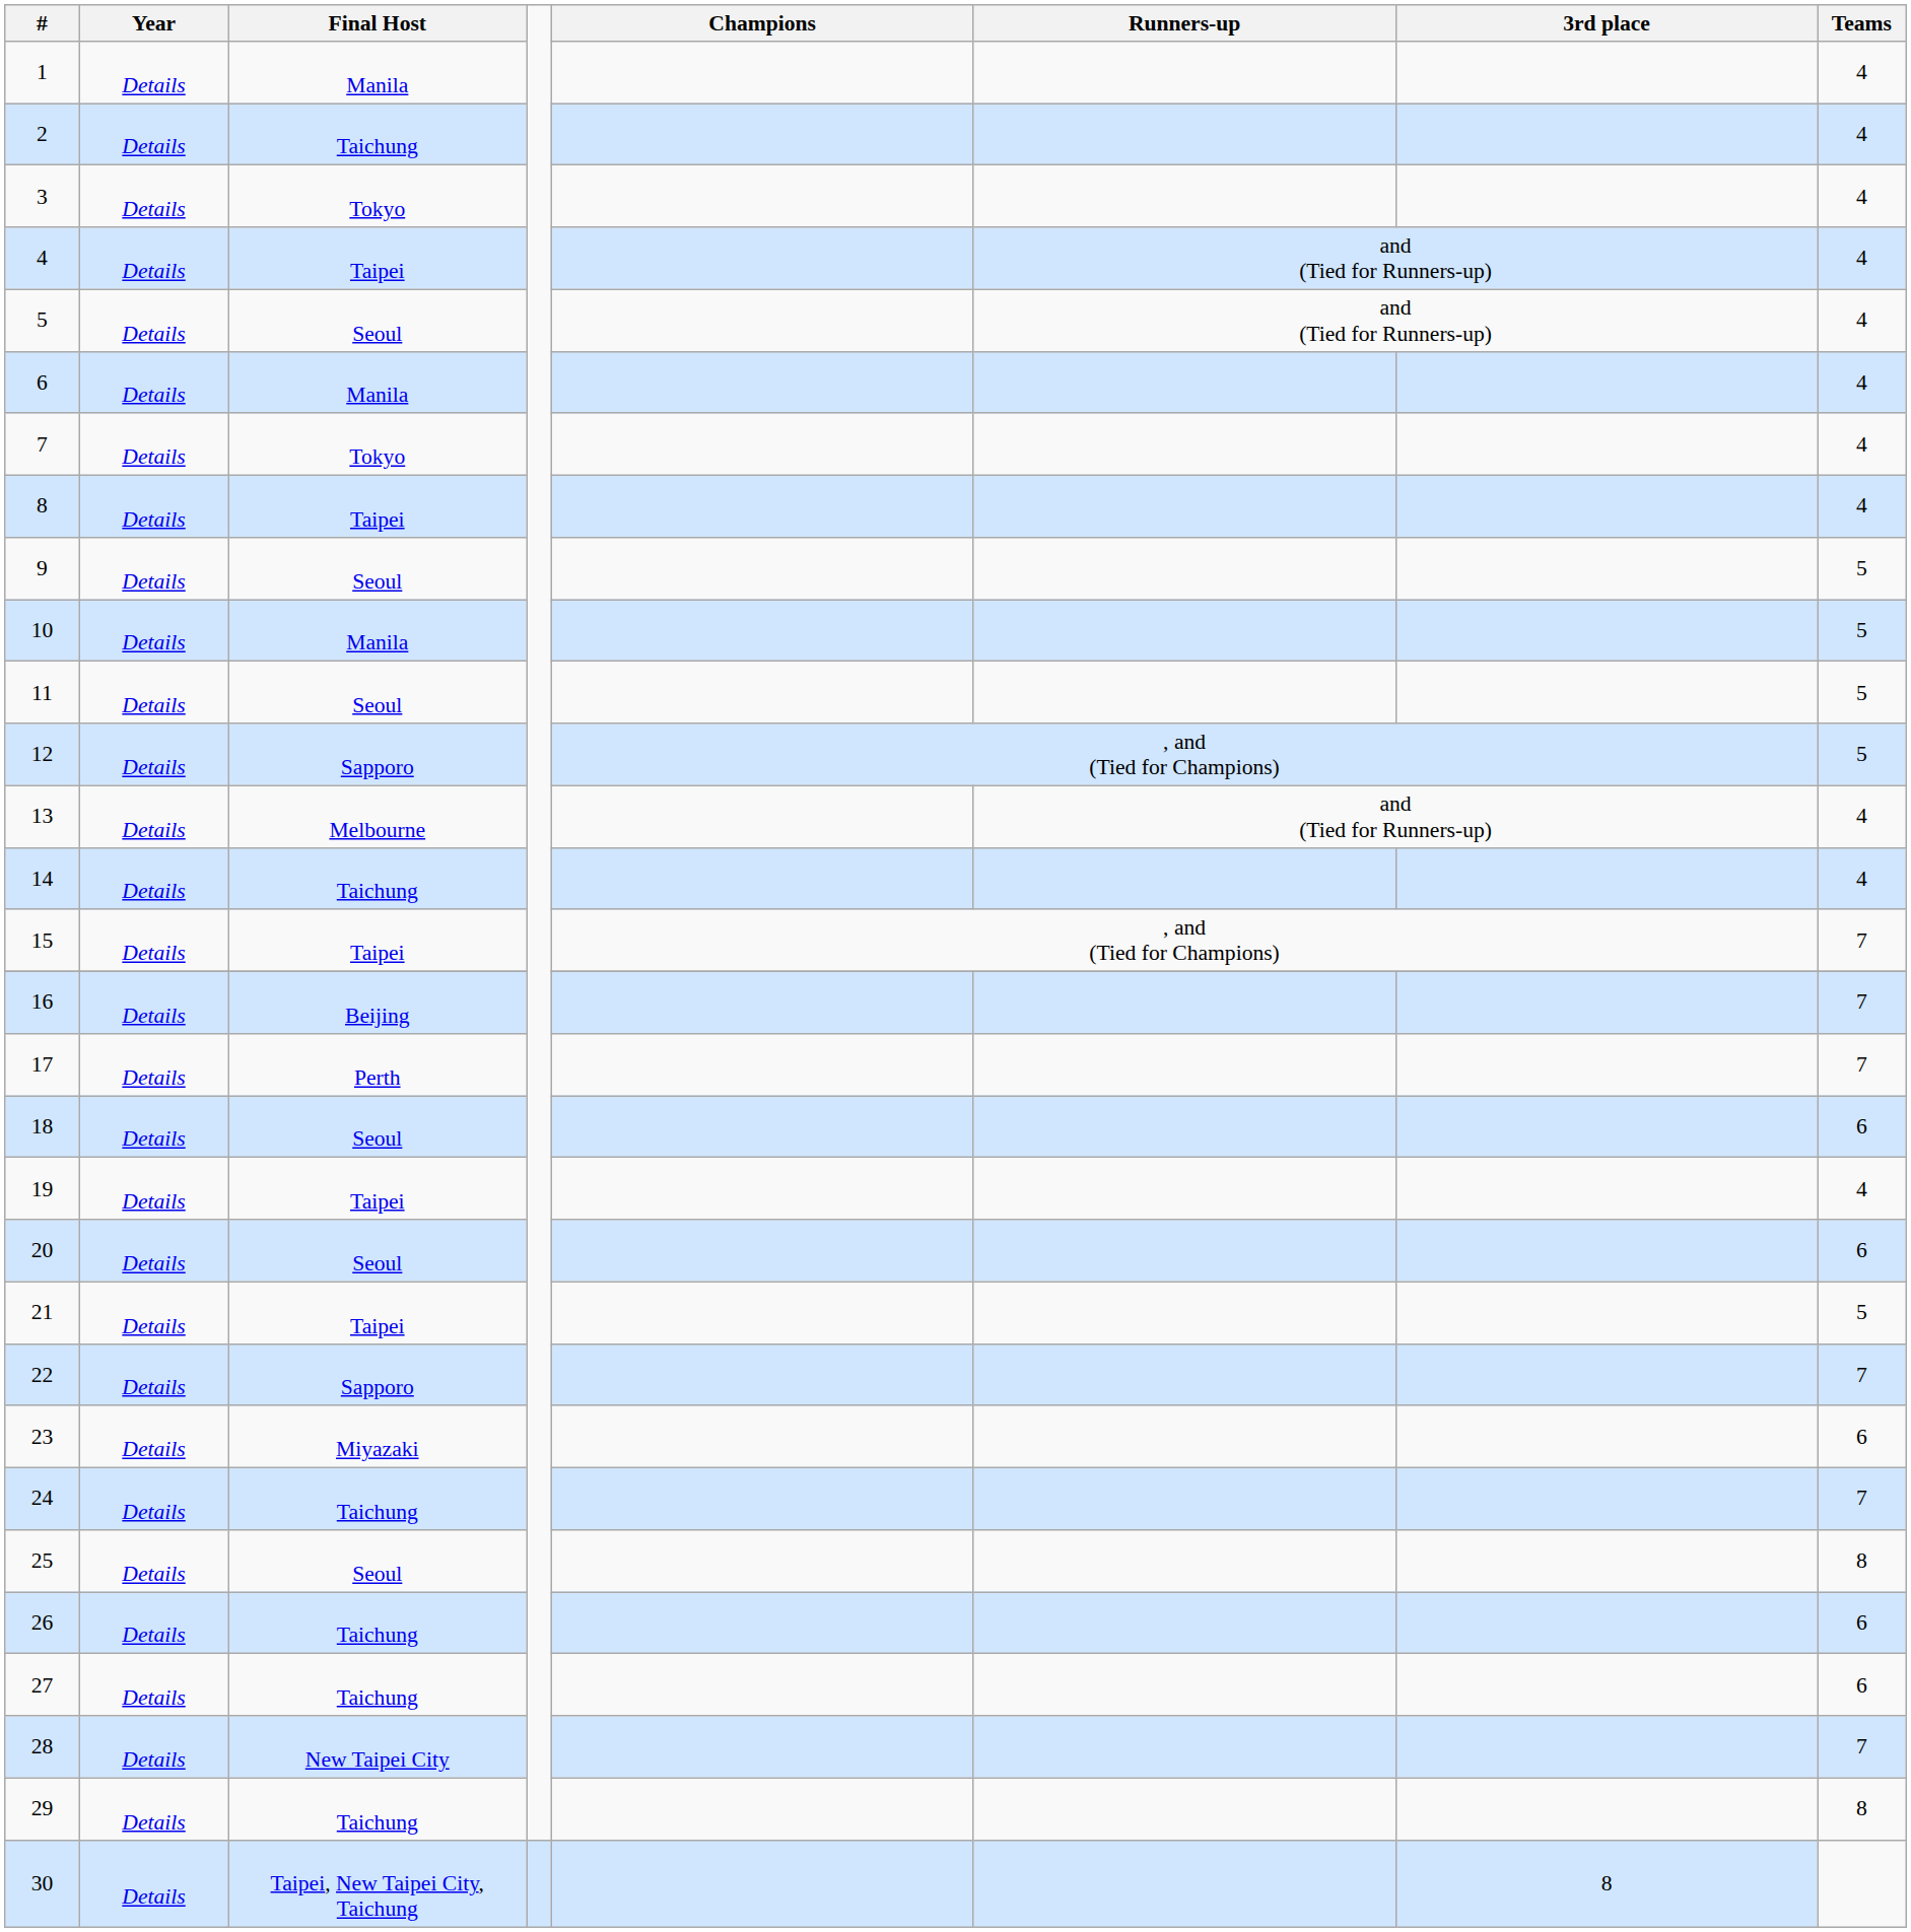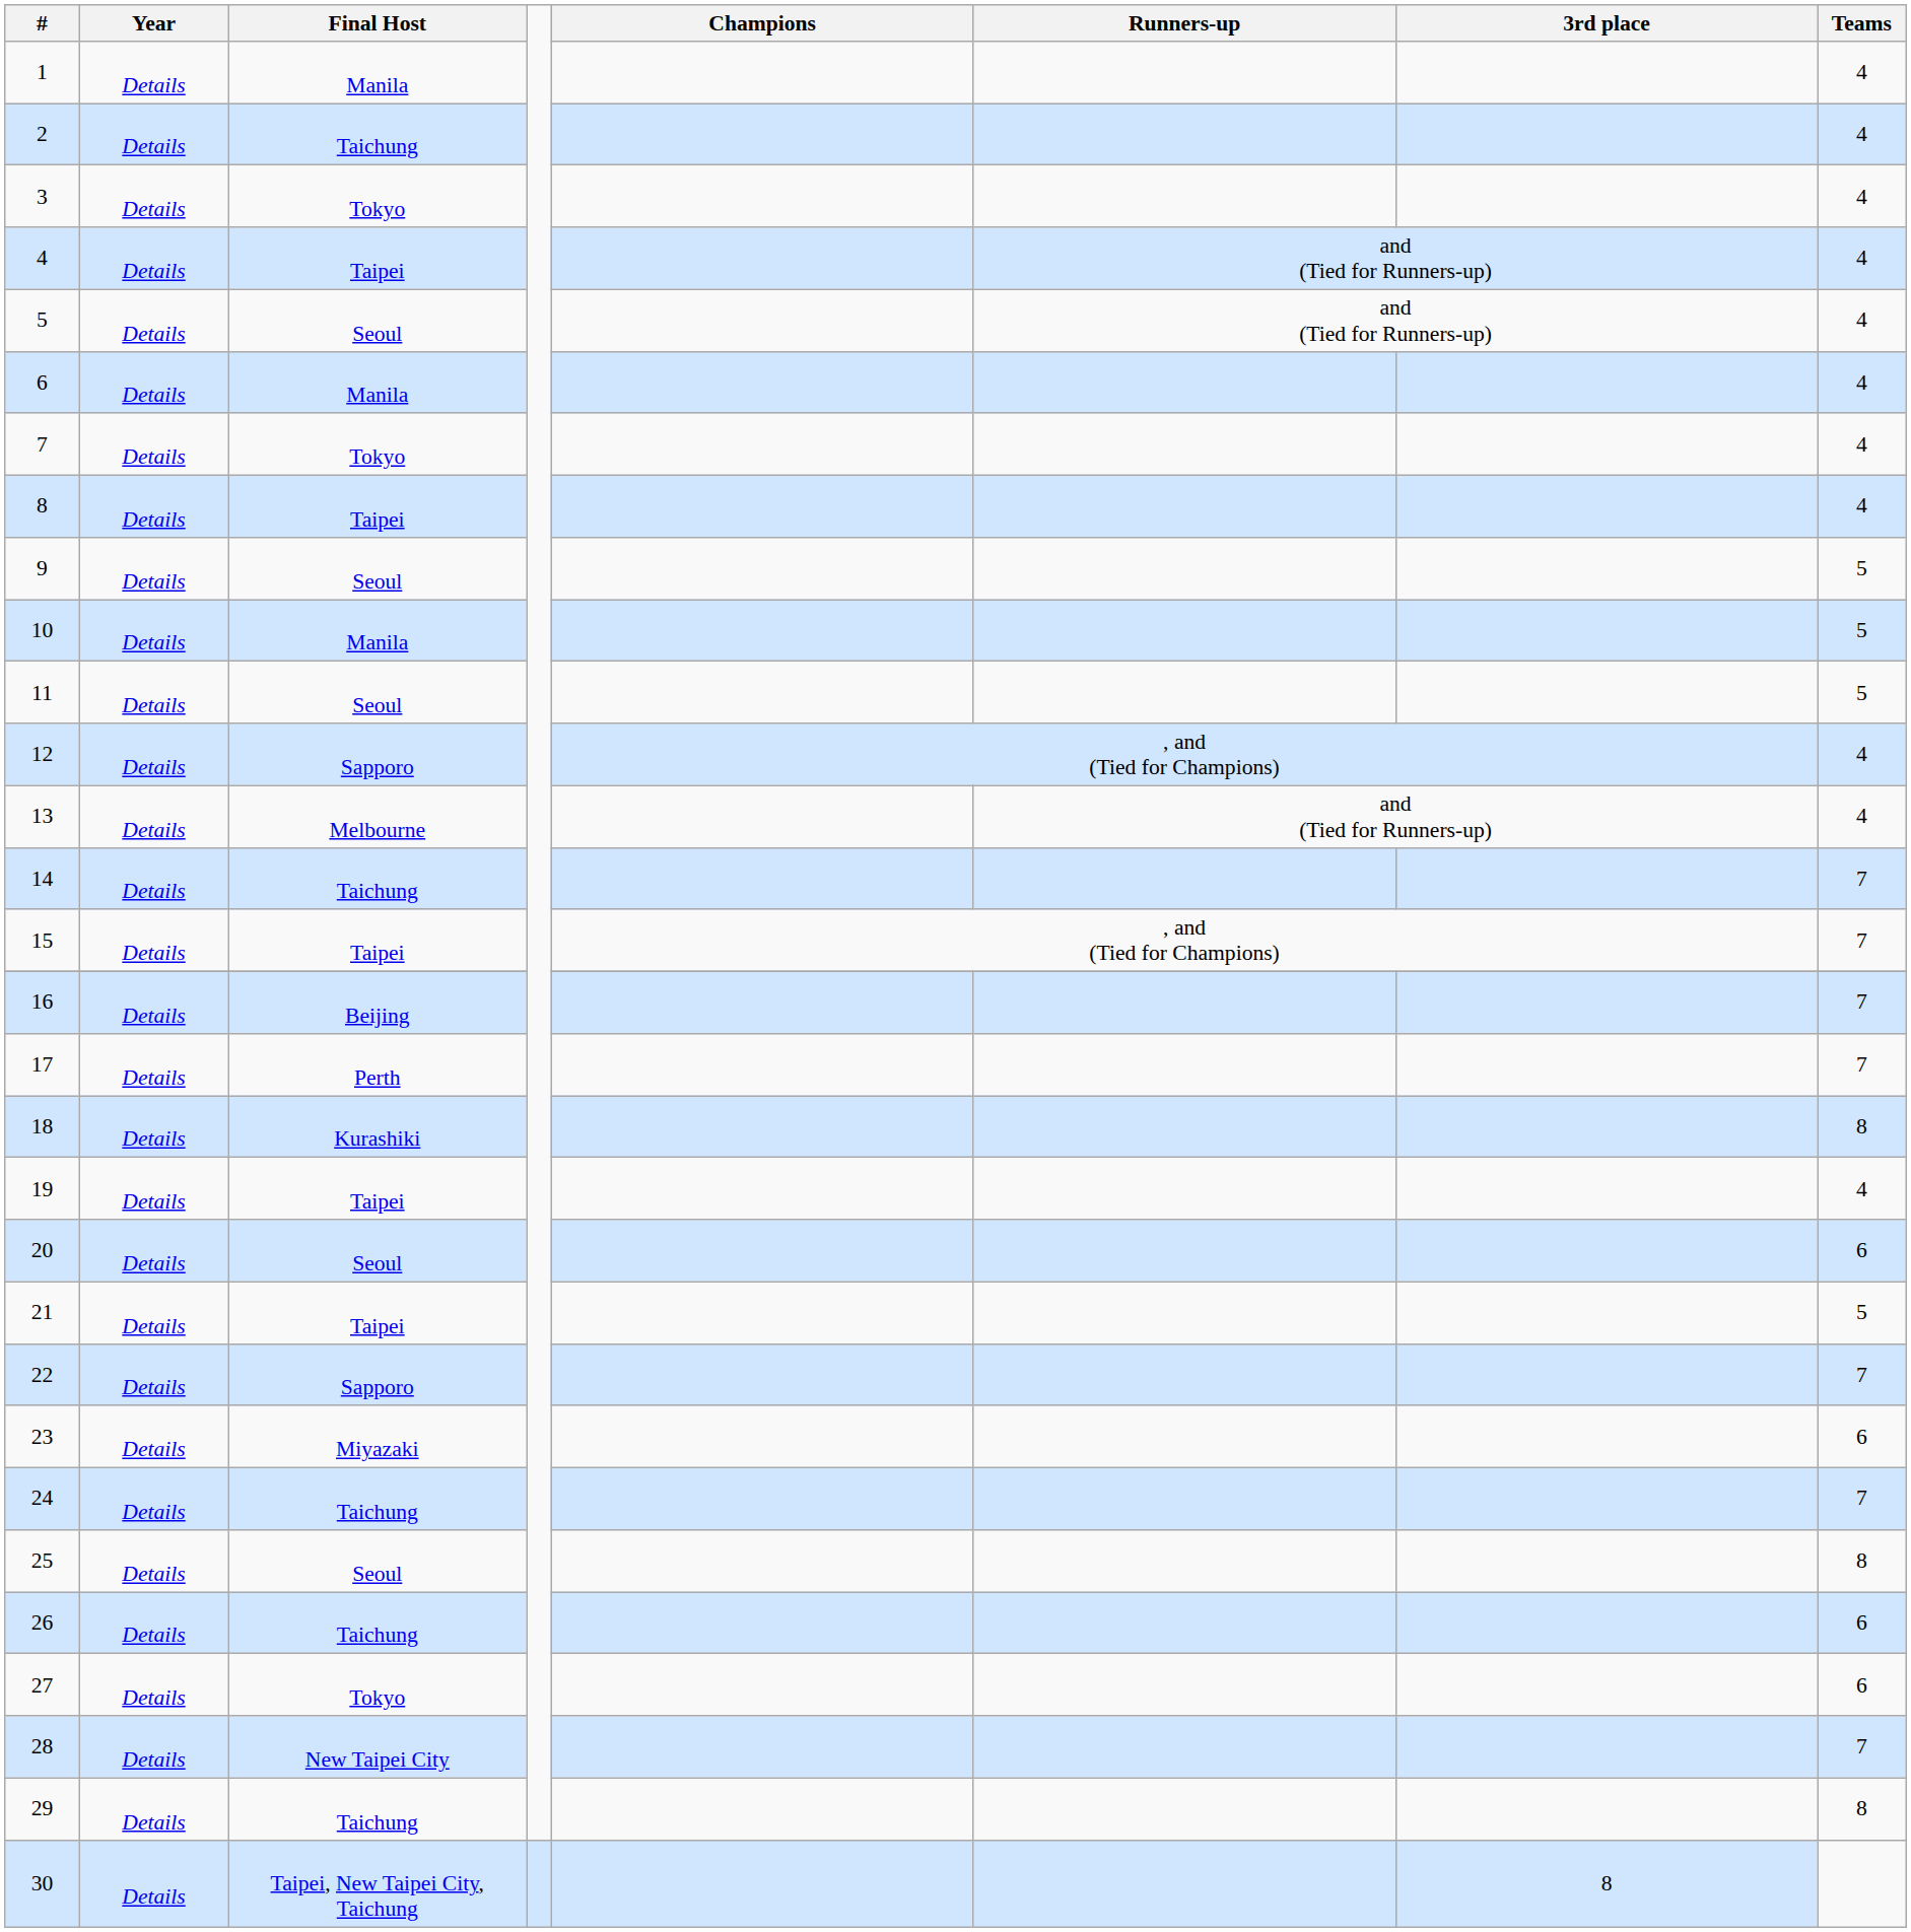 <table class="wikitable" style="font-size:90%; text-align: center;">
 <tr>
 <th width=3%>#</th>
 <th width=6%>Year</th>
 <th width=12%>Final Host</th>
 <td width=1% rowspan=31></td>
 <th width=17%>Champions </th>
 <th width=17%>Runners-up </th>
 <th width=17%>3rd place </th>
 <th width=3%>Teams</th>
 </tr>
 <tr>
 <td>1</td>
 <td><br><em><a href='#'>Details</a></em></td>
 <td><br><a href='#'>Manila</a></td>
 <td><strong></strong></td>
 <td></td>
 <td></td>
 <td>4</td>
 </tr>
 <tr style="background: #D0E6FF;">
 <td>2</td>
 <td><br><em><a href='#'>Details</a></em></td>
 <td><br><a href='#'>Taichung</a></td>
 <td><strong></strong></td>
 <td></td>
 <td></td>
 <td>4</td>
 </tr>
 <tr>
 <td>3</td>
 <td><br><em><a href='#'>Details</a></em></td>
 <td><br><a href='#'>Tokyo</a></td>
 <td><strong></strong></td>
 <td></td>
 <td></td>
 <td>4</td>
 </tr>
 <tr style="background: #D0E6FF;">
 <td>4</td>
 <td><br><em><a href='#'>Details</a></em></td>
 <td><br><a href='#'>Taipei</a></td>
 <td><strong></strong></td>
 <td colspan=2> and <br>(Tied for Runners-up)</td>
 <td>4</td>
 </tr>
 <tr>
 <td>5</td>
 <td><br><em><a href='#'>Details</a></em></td>
 <td><br><a href='#'>Seoul</a></td>
 <td><strong></strong></td>
 <td colspan=2> and <br>(Tied for Runners-up)</td>
 <td>4</td>
 </tr>
 <tr style="background: #D0E6FF;">
 <td>6</td>
 <td><br><em><a href='#'>Details</a></em></td>
 <td><br><a href='#'>Manila</a></td>
 <td><strong></strong></td>
 <td></td>
 <td></td>
 <td>4</td>
 </tr>
 <tr>
 <td>7</td>
 <td><br><em><a href='#'>Details</a></em></td>
 <td><br><a href='#'>Tokyo</a></td>
 <td><strong></strong></td>
 <td></td>
 <td></td>
 <td>4</td>
 </tr>
 <tr style="background: #D0E6FF;">
 <td>8</td>
 <td><br><em><a href='#'>Details</a></em></td>
 <td><br><a href='#'>Taipei</a></td>
 <td><strong></strong></td>
 <td></td>
 <td></td>
 <td>4</td>
 </tr>
 <tr>
 <td>9</td>
 <td><br><em><a href='#'>Details</a></em></td>
 <td><br><a href='#'>Seoul</a></td>
 <td><strong></strong></td>
 <td></td>
 <td></td>
 <td>5</td>
 </tr>
 <tr style="background: #D0E6FF;">
 <td>10</td>
 <td><br><em><a href='#'>Details</a></em></td>
 <td><br><a href='#'>Manila</a></td>
 <td><strong></strong></td>
 <td></td>
 <td></td>
 <td>5</td>
 </tr>
 <tr>
 <td>11</td>
 <td><br><em><a href='#'>Details</a></em></td>
 <td><br><a href='#'>Seoul</a></td>
 <td><strong></strong></td>
 <td></td>
 <td></td>
 <td>5</td>
 </tr>
 <tr style="background: #D0E6FF;">
 <td>12</td>
 <td><br><em><a href='#'>Details</a></em></td>
 <td><br><a href='#'>Sapporo</a></td>
 <td colspan=3><strong></strong>, <strong></strong> and <strong></strong><br>(Tied for Champions)</td>
-<td>5</td>
+<td>4</td>
 </tr>
 <tr>
 <td>13</td>
 <td><br><em><a href='#'>Details</a></em></td>
 <td><br><a href='#'>Melbourne</a></td>
 <td><strong></strong></td>
 <td colspan=2> and <br>(Tied for Runners-up)</td>
 <td>4</td>
 </tr>
 <tr style="background: #D0E6FF;">
 <td>14</td>
 <td><br><em><a href='#'>Details</a></em></td>
 <td><br><a href='#'>Taichung</a></td>
 <td><strong></strong></td>
 <td></td>
 <td></td>
-<td>4</td>
+<td>7</td>
 </tr>
 <tr>
 <td>15</td>
 <td><br><em><a href='#'>Details</a></em></td>
 <td><br><a href='#'>Taipei</a></td>
 <td colspan=3><strong></strong>, <strong></strong> and <strong></strong><br>(Tied for Champions)</td>
 <td>7</td>
 </tr>
 <tr>
 </tr>
 <tr style="background: #D0E6FF;">
 <td>16</td>
 <td><br><em><a href='#'>Details</a></em></td>
 <td><br><a href='#'>Beijing</a></td>
 <td><strong></strong></td>
 <td></td>
 <td></td>
 <td>7</td>
 </tr>
 <tr>
 <td>17</td>
 <td><br><em><a href='#'>Details</a></em></td>
 <td><br><a href='#'>Perth</a></td>
 <td><strong></strong></td>
 <td></td>
 <td></td>
 <td>7</td>
 </tr>
 <tr style="background: #D0E6FF;">
 <td>18</td>
 <td><br><em><a href='#'>Details</a></em></td>
-<td><br><a href='#'>Seoul</a></td>
+<td><br><a href='#'>Kurashiki</a></td>
 <td><strong></strong></td>
 <td></td>
 <td></td>
-<td>6</td>
+<td>8</td>
 </tr>
 <tr>
 <td>19</td>
 <td><br><em><a href='#'>Details</a></em></td>
 <td><br><a href='#'>Taipei</a></td>
 <td><strong></strong></td>
 <td></td>
 <td></td>
 <td>4</td>
 </tr>
 <tr style="background: #D0E6FF;">
 <td>20</td>
 <td><br><em><a href='#'>Details</a></em></td>
 <td><br><a href='#'>Seoul</a></td>
 <td><strong></strong></td>
 <td></td>
 <td></td>
 <td>6</td>
 </tr>
 <tr>
 <td>21</td>
 <td><br><em><a href='#'>Details</a></em></td>
 <td><br><a href='#'>Taipei</a></td>
 <td><strong></strong></td>
 <td></td>
 <td></td>
 <td>5</td>
 </tr>
 <tr style="background: #D0E6FF;">
 <td>22</td>
 <td><br><em><a href='#'>Details</a></em></td>
 <td><br><a href='#'>Sapporo</a></td>
 <td><strong></strong></td>
 <td></td>
 <td></td>
 <td>7</td>
 </tr>
 <tr>
 <td>23</td>
 <td><br><em><a href='#'>Details</a></em></td>
 <td><br><a href='#'>Miyazaki</a></td>
 <td><strong></strong></td>
 <td></td>
 <td></td>
 <td>6</td>
 </tr>
 <tr style="background: #D0E6FF;">
 <td>24</td>
 <td><br><em><a href='#'>Details</a></em></td>
 <td><br><a href='#'>Taichung</a></td>
 <td><strong></strong></td>
 <td></td>
 <td></td>
 <td>7</td>
 </tr>
 <tr>
 <td>25</td>
 <td><br><em><a href='#'>Details</a></em></td>
 <td><br><a href='#'>Seoul</a></td>
 <td><strong></strong></td>
 <td></td>
 <td></td>
 <td>8</td>
 </tr>
 <tr style="background: #D0E6FF;">
 <td>26</td>
 <td><br><em><a href='#'>Details</a></em></td>
 <td><br><a href='#'>Taichung</a></td>
 <td><strong></strong></td>
 <td></td>
 <td></td>
 <td>6</td>
 </tr>
 <tr>
 <td>27</td>
 <td><br><em><a href='#'>Details</a></em></td>
-<td><br><a href='#'>Taichung</a></td>
+<td><br><a href='#'>Tokyo</a></td>
 <td><strong></strong></td>
 <td></td>
 <td></td>
 <td>6</td>
 </tr>
 <tr style="background: #D0E6FF;">
 <td>28</td>
 <td><br><em><a href='#'>Details</a></em></td>
 <td><br><a href='#'>New Taipei City</a></td>
 <td><strong></strong></td>
 <td></td>
 <td></td>
 <td>7</td>
 </tr>
 <tr>
 <td>29</td>
 <td><br><em><a href='#'>Details</a></em></td>
 <td><br><a href='#'>Taichung</a></td>
 <td><strong></strong></td>
 <td></td>
 <td></td>
 <td>8</td>
 </tr>
 <tr style="background: #D0E6FF;">
 <td>30</td>
 <td><br><em><a href='#'>Details</a></em></td>
 <td><br><a href='#'>Taipei</a>, <a href='#'>New Taipei City</a>, <a href='#'>Taichung</a></td>
 <td><strong></strong></td>
 <td></td>
 <td></td>
 <td>8</td>
 </tr>
 </table>
